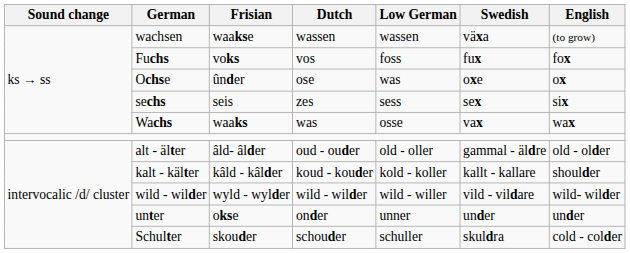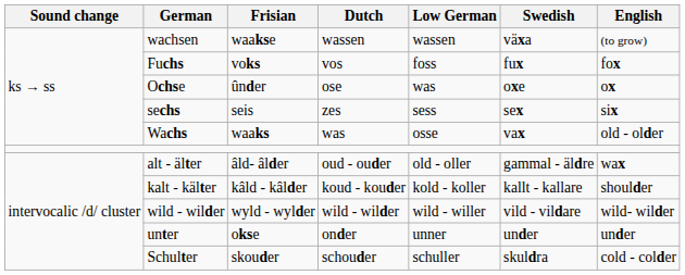 <table class="wikitable">
 <tr>
 <th>Sound change</th>
 <th>German</th>
 <th>Frisian</th>
 <th>Dutch</th>
 <th>Low German</th>
 <th>Swedish</th>
 <th>English</th>
 </tr>
 <tr>
 <td rowspan="5">ks → ss</td>
 <td>wachsen</td>
 <td>waa<strong>ks</strong>e</td>
 <td>wassen</td>
 <td>wassen</td>
 <td>vä<strong>x</strong>a</td>
 <td><small>(to grow)</small></td>
 </tr>
 <tr>
 <td>Fu<strong>chs</strong></td>
 <td>vo<strong>ks</strong></td>
 <td>vos</td>
 <td>foss</td>
 <td>fu<strong>x</strong></td>
 <td>fo<strong>x</strong></td>
 </tr>
 <tr>
 <td>O<strong>chs</strong>e</td>
 <td>ûn<strong>d</strong>er</td>
 <td>ose</td>
 <td>was</td>
 <td>o<strong>x</strong>e</td>
 <td>o<strong>x</strong></td>
 </tr>
 <tr>
 <td>se<strong>chs</strong></td>
 <td>seis</td>
 <td>zes</td>
 <td>sess</td>
 <td>se<strong>x</strong></td>
 <td>si<strong>x</strong></td>
 </tr>
 <tr>
 <td>Wa<strong>chs</strong></td>
 <td>waa<strong>ks</strong></td>
 <td>was</td>
 <td>osse</td>
 <td>va<strong>x</strong></td>
-<td>wa<strong>x</strong></td>
+<td>old - ol<strong>d</strong>er</td>
 </tr>
 <tr>
 <td colspan="7"></td>
 </tr>
 <tr>
 <td rowspan="5">intervocalic /d/ cluster</td>
 <td>alt - äl<strong>t</strong>er</td>
 <td>âld- âl<strong>d</strong>er</td>
 <td>oud - ou<strong>d</strong>er</td>
 <td>old - oller</td>
 <td>gammal - äl<strong>d</strong>re</td>
-<td>old - ol<strong>d</strong>er</td>
+<td>wa<strong>x</strong></td>
 </tr>
 <tr>
 <td>kalt - käl<strong>t</strong>er</td>
 <td>kâld - kâl<strong>d</strong>er</td>
 <td>koud - kou<strong>d</strong>er</td>
 <td>kold - koller</td>
 <td>kallt - kallare</td>
 <td>shoul<strong>d</strong>er</td>
 </tr>
 <tr>
 <td>wild - wil<strong>d</strong>er</td>
 <td>wyld - wyl<strong>d</strong>er</td>
 <td>wild - wil<strong>d</strong>er</td>
 <td>wild - willer</td>
 <td>vild - vil<strong>d</strong>are</td>
 <td>wild- wil<strong>d</strong>er</td>
 </tr>
 <tr>
 <td>un<strong>t</strong>er</td>
 <td>o<strong>ks</strong>e</td>
 <td>on<strong>d</strong>er</td>
 <td>unner</td>
 <td>un<strong>d</strong>er</td>
 <td>un<strong>d</strong>er</td>
 </tr>
 <tr>
 <td>Schul<strong>t</strong>er</td>
 <td>skou<strong>d</strong>er</td>
 <td>schou<strong>d</strong>er</td>
 <td>schuller</td>
 <td>skul<strong>d</strong>ra</td>
 <td>cold - col<strong>d</strong>er</td>
 </tr>
 </table>
